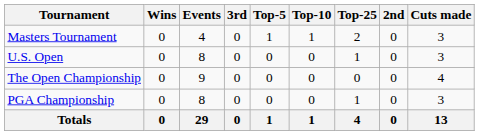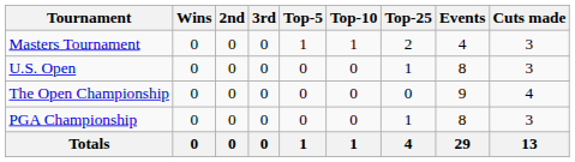 <table class=wikitable style=text-align:center>
 <tr>
 <th>Tournament</th>
 <th>Wins</th>
-<th>Events</th>
+<th>2nd</th>
 <th>3rd</th>
 <th>Top-5</th>
 <th>Top-10</th>
 <th>Top-25</th>
-<th>2nd</th>
+<th>Events</th>
 <th>Cuts made</th>
 </tr>
 <tr>
 <td align=left><a href='#'>Masters Tournament</a></td>
 <td>0</td>
-<td>4</td>
+<td>0</td>
 <td>0</td>
 <td>1</td>
 <td>1</td>
 <td>2</td>
-<td>0</td>
+<td>4</td>
 <td>3</td>
 </tr>
 <tr>
 <td align=left><a href='#'>U.S. Open</a></td>
 <td>0</td>
-<td>8</td>
+<td>0</td>
 <td>0</td>
 <td>0</td>
 <td>0</td>
 <td>1</td>
-<td>0</td>
+<td>8</td>
 <td>3</td>
 </tr>
 <tr>
 <td align=left><a href='#'>The Open Championship</a></td>
 <td>0</td>
-<td>9</td>
 <td>0</td>
 <td>0</td>
 <td>0</td>
 <td>0</td>
 <td>0</td>
+<td>9</td>
 <td>4</td>
 </tr>
 <tr>
 <td align=left><a href='#'>PGA Championship</a></td>
 <td>0</td>
-<td>8</td>
+<td>0</td>
 <td>0</td>
 <td>0</td>
 <td>0</td>
 <td>1</td>
-<td>0</td>
+<td>8</td>
 <td>3</td>
 </tr>
 <tr>
 <th>Totals</th>
 <th>0</th>
-<th>29</th>
+<th>0</th>
 <th>0</th>
 <th>1</th>
 <th>1</th>
 <th>4</th>
-<th>0</th>
+<th>29</th>
 <th>13</th>
 </tr>
 </table>
